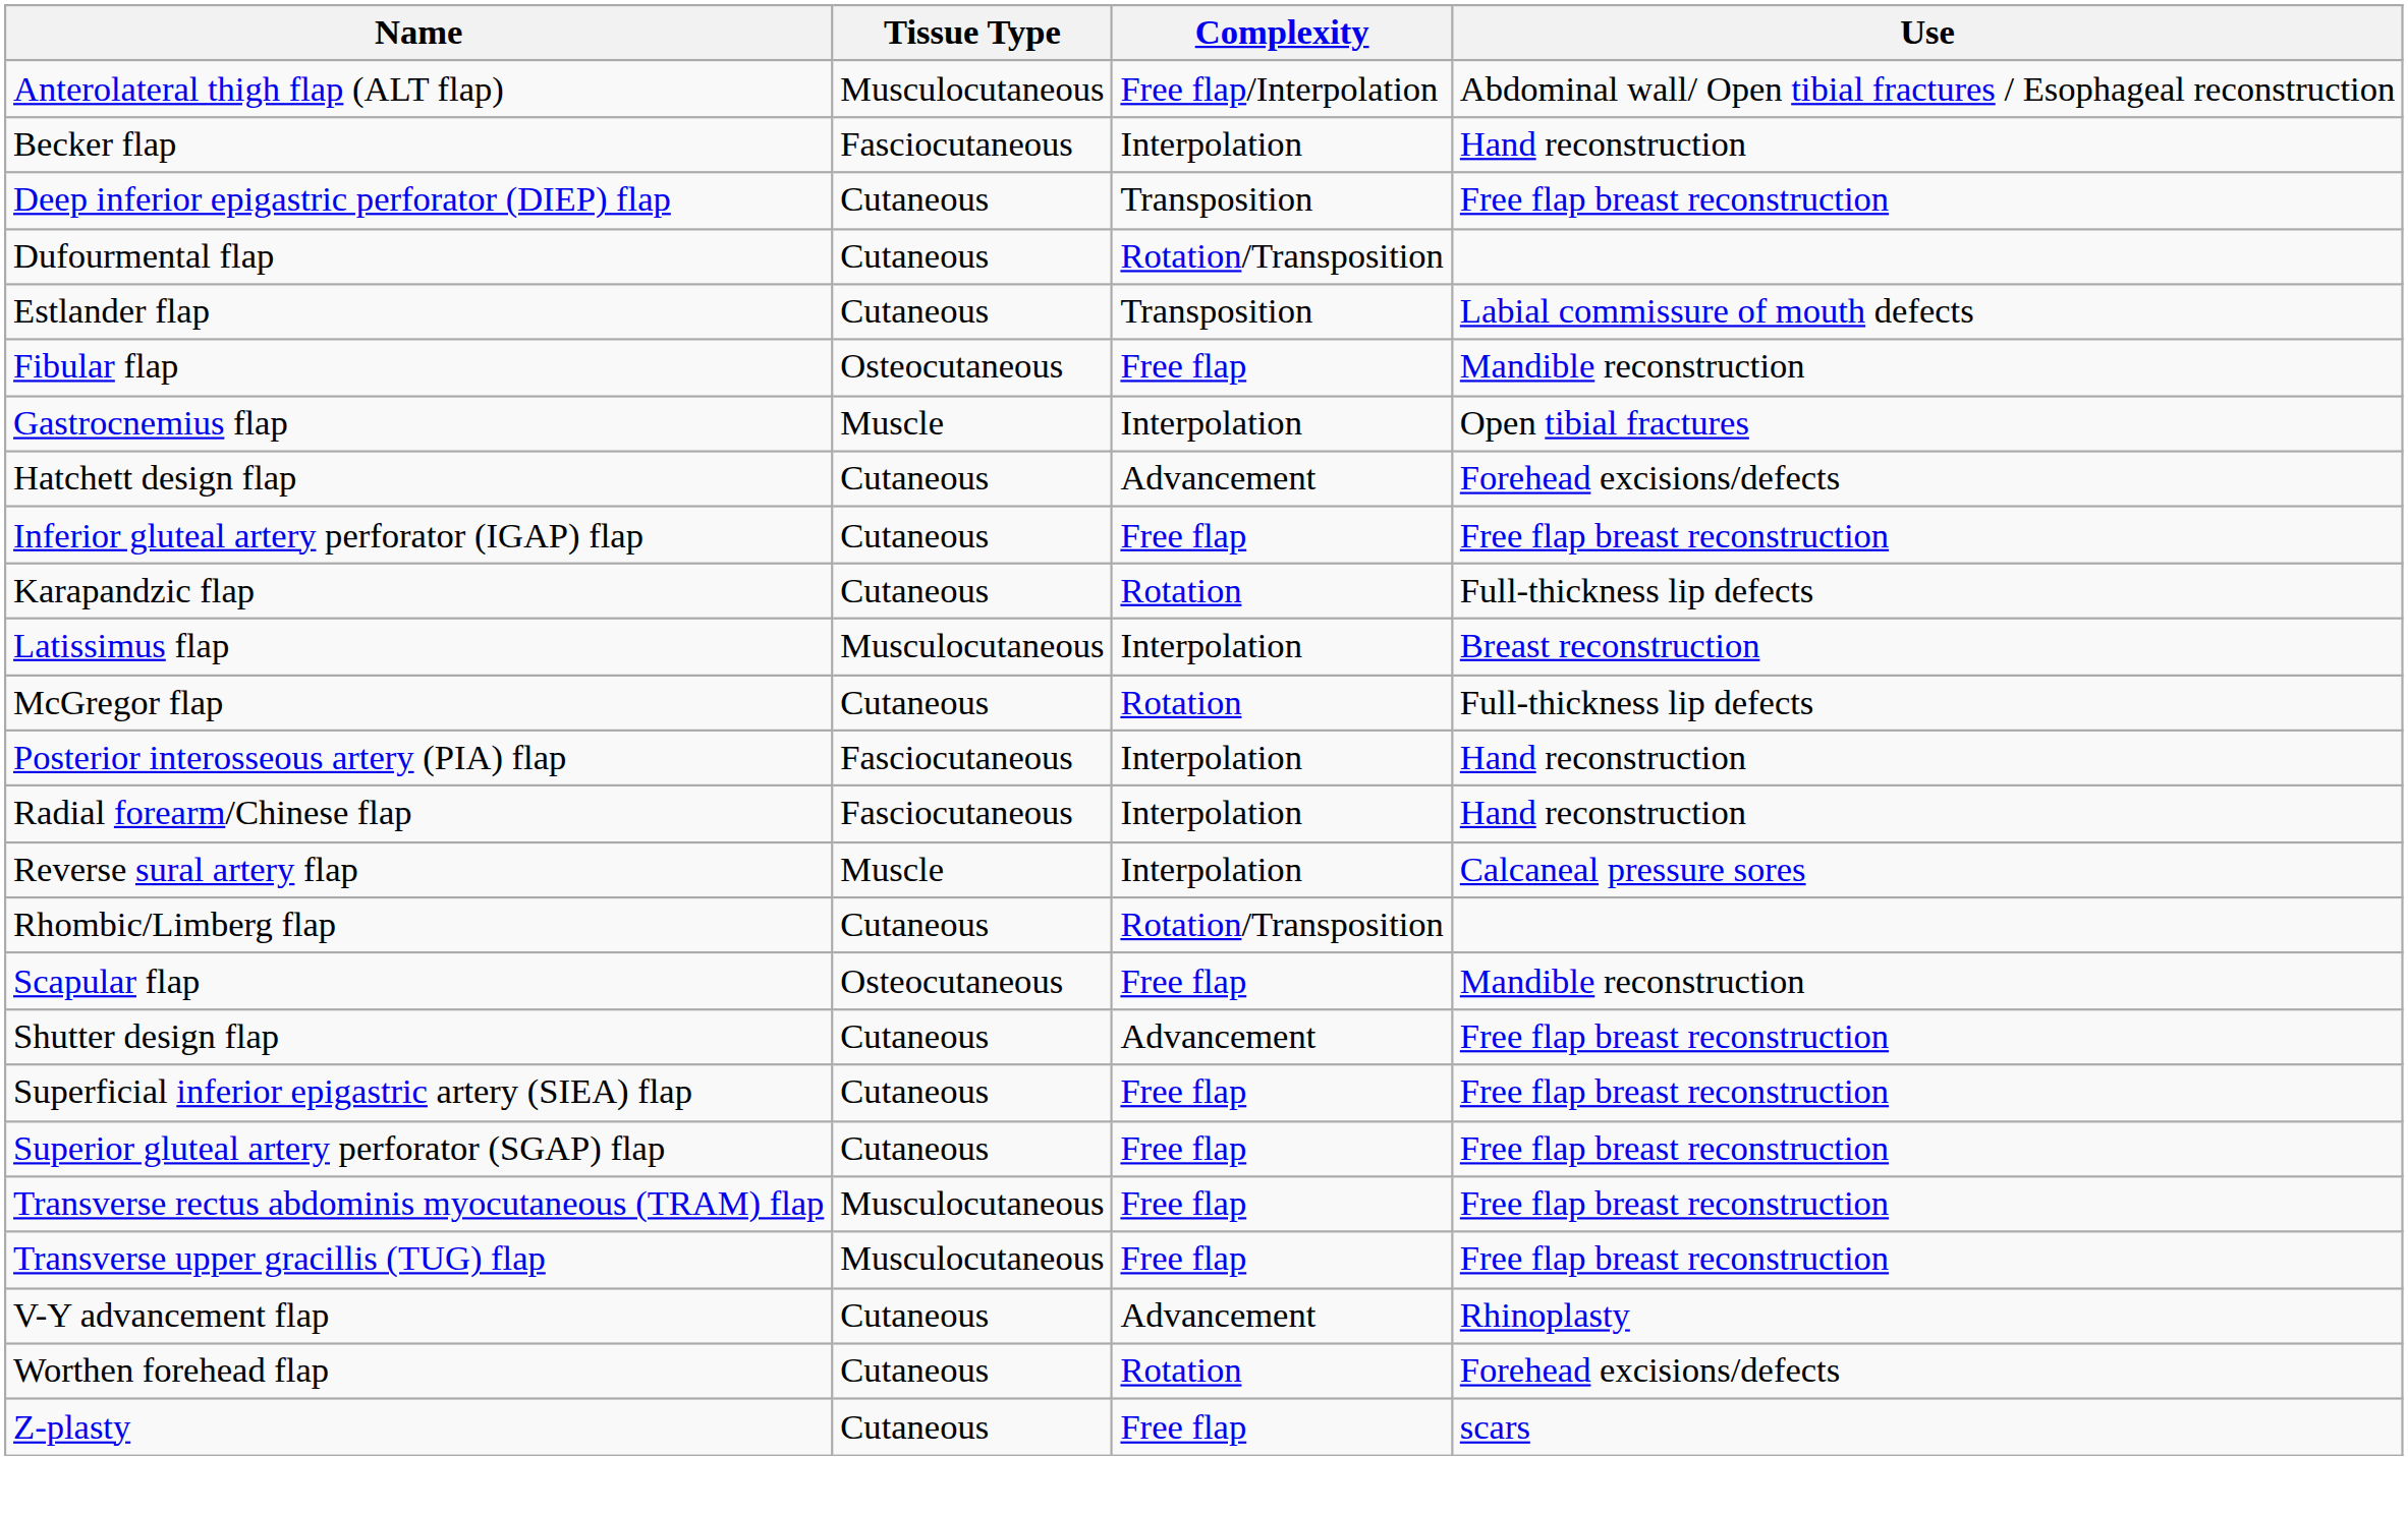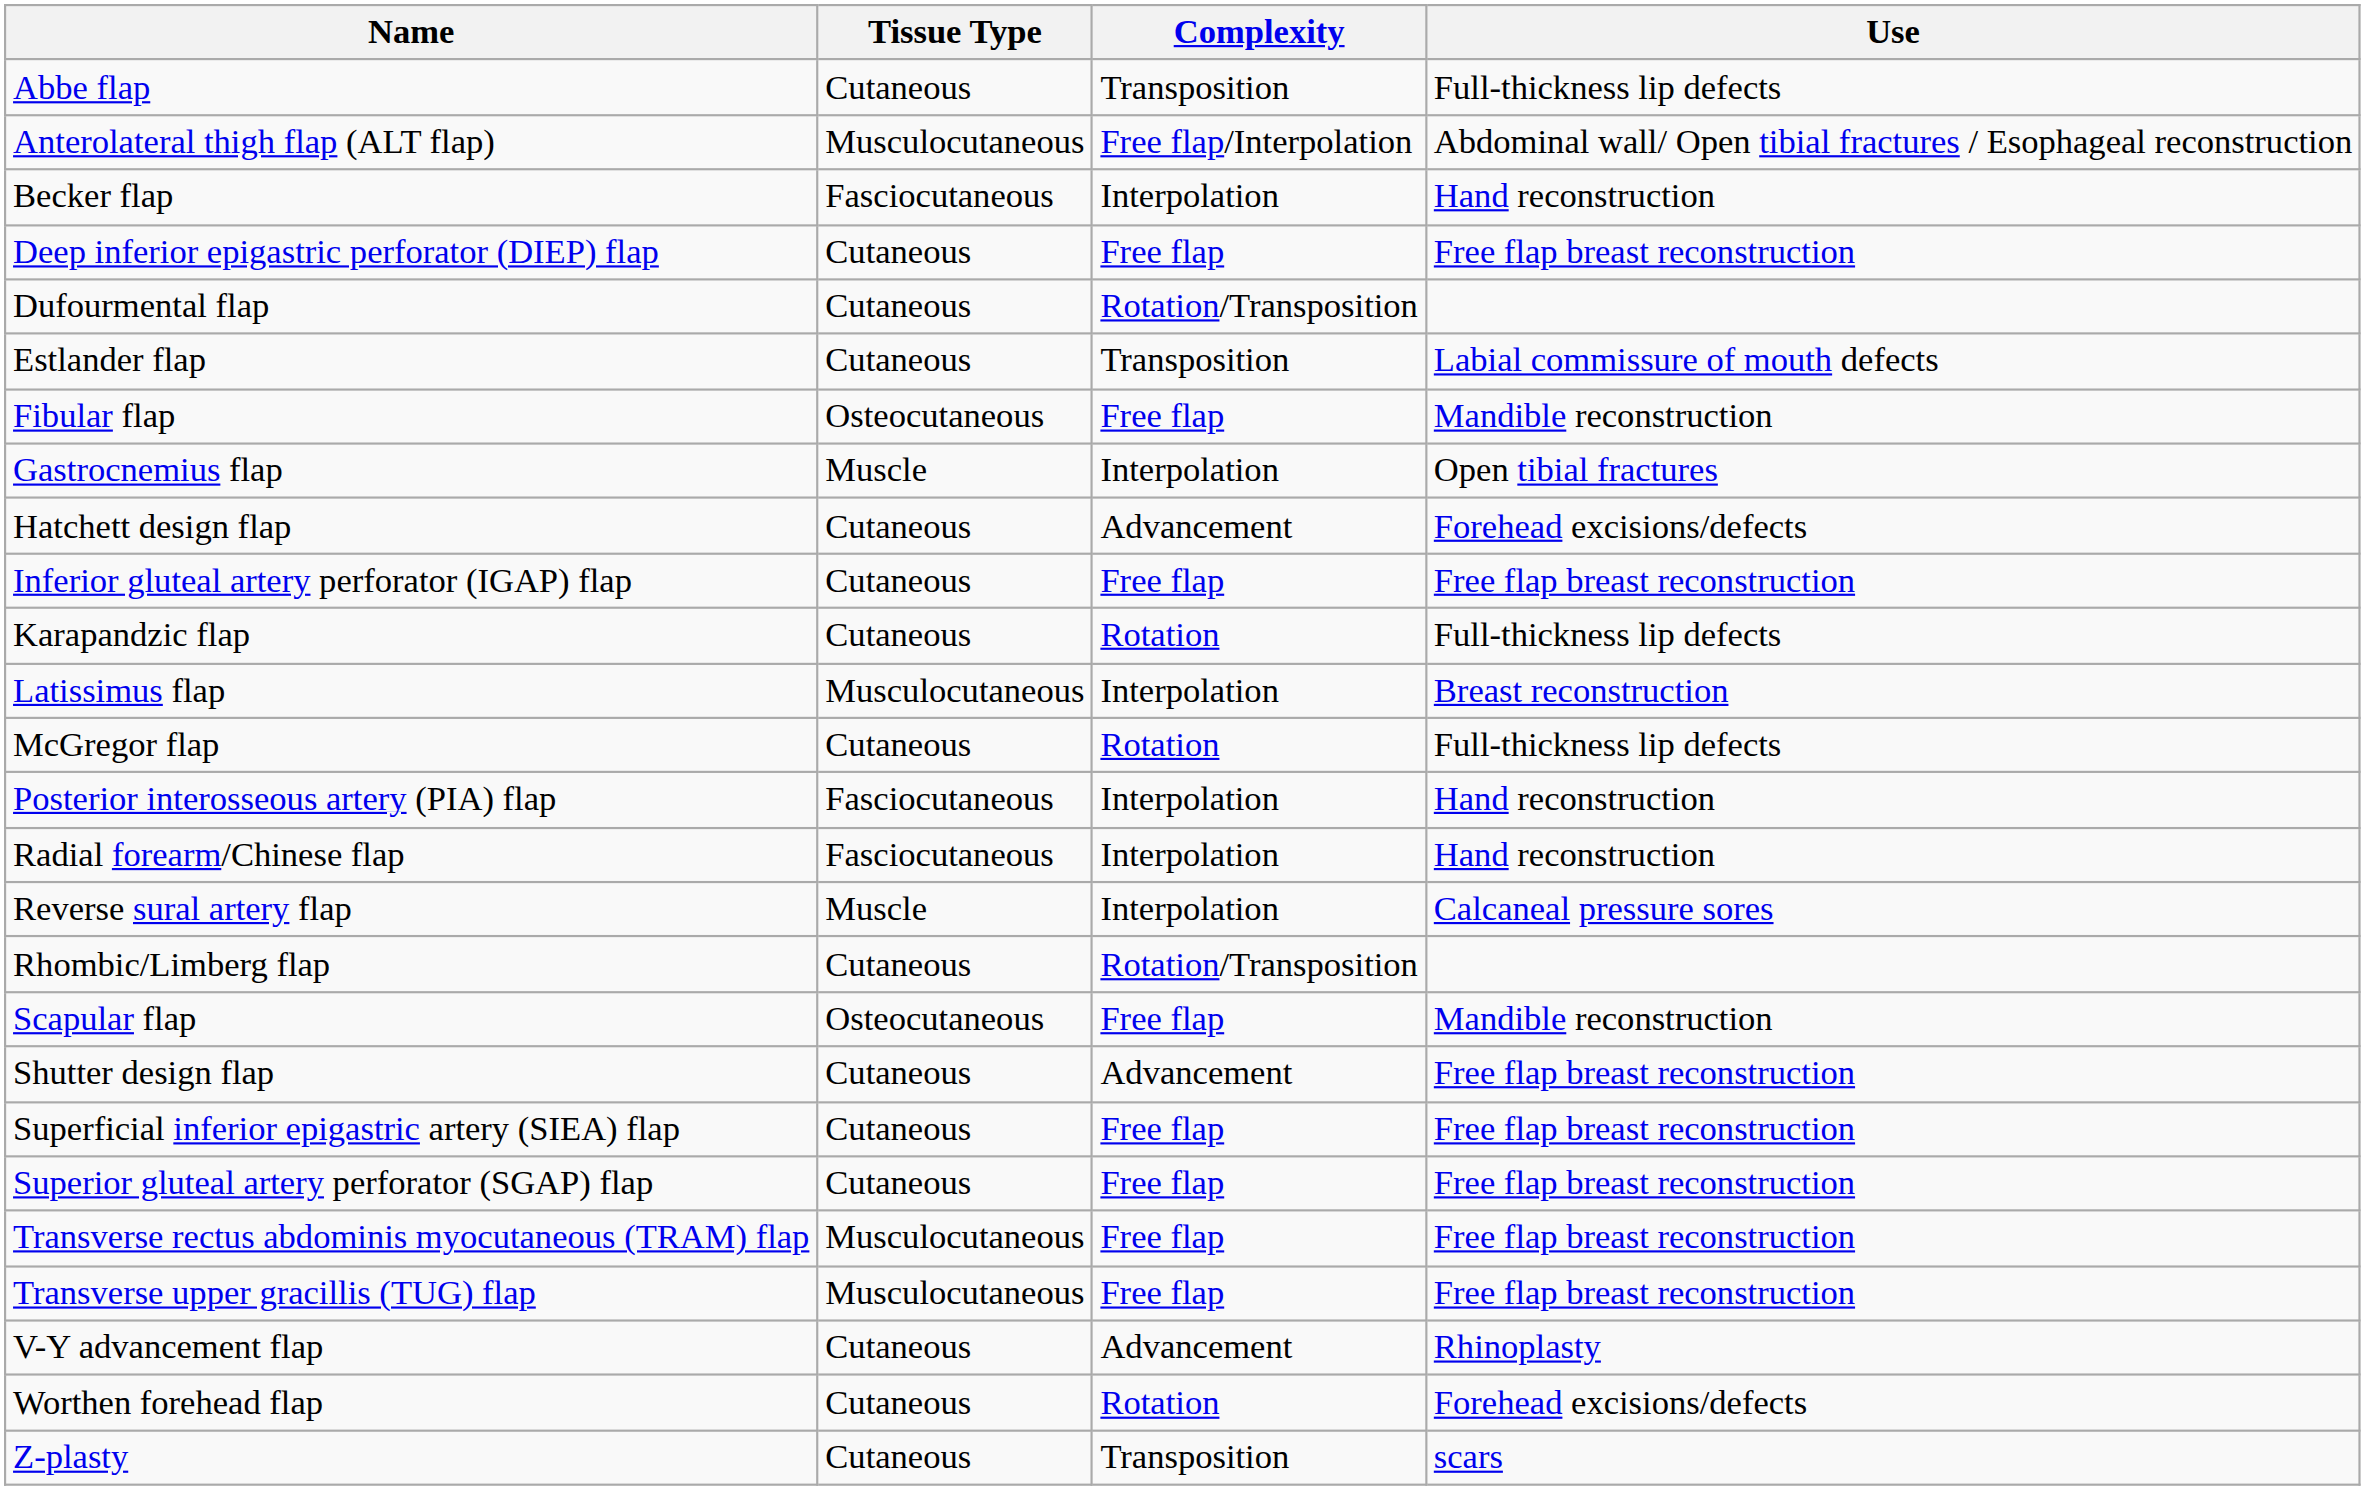 <table class="sortable wikitable">
 <tr>
 <th>Name</th>
 <th>Tissue Type</th>
 <th><a href='#'>Complexity</a></th>
 <th>Use</th>
+</tr>
+<tr>
+<td><a href='#'>Abbe flap</a></td>
+<td>Cutaneous</td>
+<td>Transposition</td>
+<td>Full-thickness lip defects</td>
 </tr>
 <tr>
 <td><a href='#'>Anterolateral thigh flap</a> (ALT flap)</td>
 <td>Musculocutaneous</td>
 <td><a href='#'>Free flap</a>/Interpolation</td>
 <td>Abdominal wall/ Open <a href='#'>tibial fractures</a> / Esophageal reconstruction</td>
 </tr>
 <tr>
 <td>Becker flap</td>
 <td>Fasciocutaneous</td>
 <td>Interpolation</td>
 <td><a href='#'>Hand</a> reconstruction</td>
 </tr>
 <tr>
 <td><a href='#'>Deep inferior epigastric perforator (DIEP) flap</a></td>
 <td>Cutaneous</td>
-<td>Transposition</td>
+<td><a href='#'>Free flap</a></td>
 <td><a href='#'>Free flap breast reconstruction</a></td>
 </tr>
 <tr>
 <td>Dufourmental flap</td>
 <td>Cutaneous</td>
 <td><a href='#'>Rotation</a>/Transposition</td>
 <td></td>
 </tr>
 <tr>
 <td>Estlander flap</td>
 <td>Cutaneous</td>
 <td>Transposition</td>
 <td><a href='#'>Labial commissure of mouth</a> defects</td>
 </tr>
 <tr>
 <td><a href='#'>Fibular</a> flap</td>
 <td>Osteocutaneous</td>
 <td><a href='#'>Free flap</a></td>
 <td><a href='#'>Mandible</a> reconstruction</td>
 </tr>
 <tr>
 <td><a href='#'>Gastrocnemius</a> flap</td>
 <td>Muscle</td>
 <td>Interpolation</td>
 <td>Open <a href='#'>tibial fractures</a></td>
 </tr>
 <tr>
 <td>Hatchett design flap</td>
 <td>Cutaneous</td>
 <td>Advancement</td>
 <td><a href='#'>Forehead</a> excisions/defects</td>
 </tr>
 <tr>
 <td><a href='#'>Inferior gluteal artery</a> perforator (IGAP) flap</td>
 <td>Cutaneous</td>
 <td><a href='#'>Free flap</a></td>
 <td><a href='#'>Free flap breast reconstruction</a></td>
 </tr>
 <tr>
 <td>Karapandzic flap</td>
 <td>Cutaneous</td>
 <td><a href='#'>Rotation</a></td>
 <td>Full-thickness lip defects</td>
 </tr>
 <tr>
 <td><a href='#'>Latissimus</a> flap</td>
 <td>Musculocutaneous</td>
 <td>Interpolation</td>
 <td><a href='#'>Breast reconstruction</a></td>
 </tr>
 <tr>
 <td>McGregor flap</td>
 <td>Cutaneous</td>
 <td><a href='#'>Rotation</a></td>
 <td>Full-thickness lip defects</td>
 </tr>
 <tr>
 <td><a href='#'>Posterior interosseous artery</a> (PIA) flap</td>
 <td>Fasciocutaneous</td>
 <td>Interpolation</td>
 <td><a href='#'>Hand</a> reconstruction</td>
 </tr>
 <tr>
 <td>Radial <a href='#'>forearm</a>/Chinese flap</td>
 <td>Fasciocutaneous</td>
 <td>Interpolation</td>
 <td><a href='#'>Hand</a> reconstruction</td>
 </tr>
 <tr>
 <td>Reverse <a href='#'>sural artery</a> flap</td>
 <td>Muscle</td>
 <td>Interpolation</td>
 <td><a href='#'>Calcaneal</a> <a href='#'>pressure sores</a></td>
 </tr>
 <tr>
 <td>Rhombic/Limberg flap</td>
 <td>Cutaneous</td>
 <td><a href='#'>Rotation</a>/Transposition</td>
 <td></td>
 </tr>
 <tr>
 <td><a href='#'>Scapular</a> flap</td>
 <td>Osteocutaneous</td>
 <td><a href='#'>Free flap</a></td>
 <td><a href='#'>Mandible</a> reconstruction</td>
 </tr>
 <tr>
 <td>Shutter design flap</td>
 <td>Cutaneous</td>
 <td>Advancement</td>
 <td><a href='#'>Free flap breast reconstruction</a></td>
 </tr>
 <tr>
 <td>Superficial <a href='#'>inferior epigastric</a> artery (SIEA) flap</td>
 <td>Cutaneous</td>
 <td><a href='#'>Free flap</a></td>
 <td><a href='#'>Free flap breast reconstruction</a></td>
 </tr>
 <tr>
 <td><a href='#'>Superior gluteal artery</a> perforator (SGAP) flap</td>
 <td>Cutaneous</td>
 <td><a href='#'>Free flap</a></td>
 <td><a href='#'>Free flap breast reconstruction</a></td>
 </tr>
 <tr>
 <td><a href='#'>Transverse rectus abdominis myocutaneous (TRAM) flap</a></td>
 <td>Musculocutaneous</td>
 <td><a href='#'>Free flap</a></td>
 <td><a href='#'>Free flap breast reconstruction</a></td>
 </tr>
 <tr>
 <td><a href='#'>Transverse upper gracillis (TUG) flap</a></td>
 <td>Musculocutaneous</td>
 <td><a href='#'>Free flap</a></td>
 <td><a href='#'>Free flap breast reconstruction</a></td>
 </tr>
 <tr>
 <td>V-Y advancement flap</td>
 <td>Cutaneous</td>
 <td>Advancement</td>
 <td><a href='#'>Rhinoplasty</a></td>
 </tr>
 <tr>
 <td>Worthen forehead flap</td>
 <td>Cutaneous</td>
 <td><a href='#'>Rotation</a></td>
 <td><a href='#'>Forehead</a> excisions/defects</td>
 </tr>
 <tr>
 <td><a href='#'>Z-plasty</a></td>
 <td>Cutaneous</td>
-<td><a href='#'>Free flap</a></td>
+<td>Transposition</td>
 <td><a href='#'>scars</a></td>
 </tr>
 </table>
